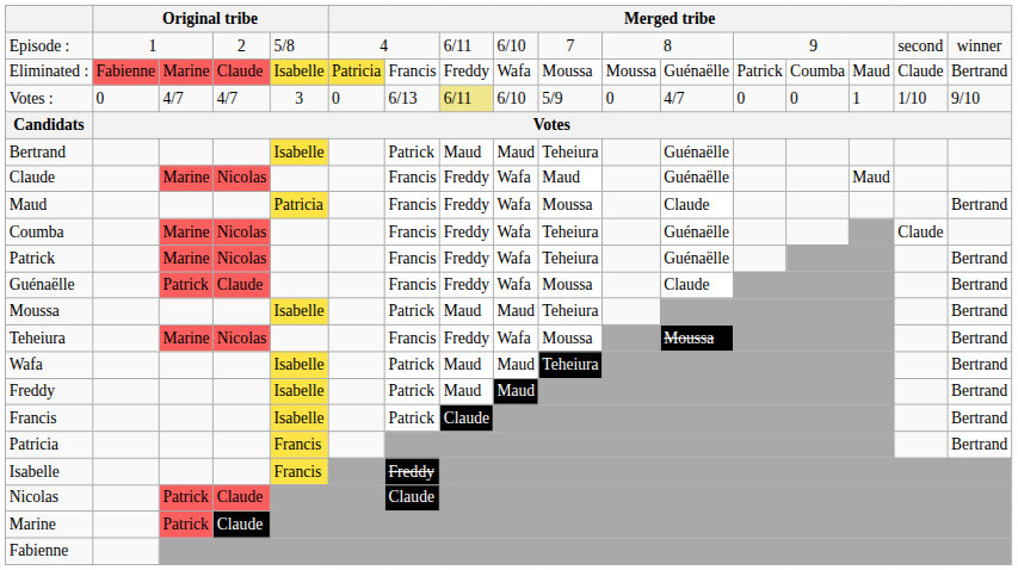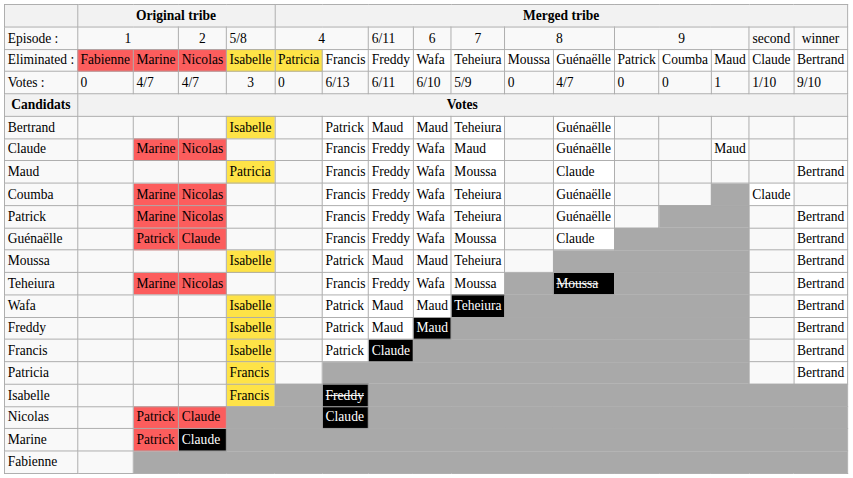 <table class="wikitable" style="font-size:90%;">
 <tr>
 <th></th>
 <th colspan=4 align=center>Original tribe</th>
 <th colspan=50 align=center>Merged tribe</th>
 </tr>
 <tr>
 <td>Episode :</td>
 <td colspan=2 align="center">1</td>
 <td align="center">2</td>
 <td>5/8</td>
 <td colspan=2 align="center">4</td>
 <td>6/11</td>
-<td>6/10</td>
+<td align="center">6</td>
 <td align="center">7</td>
 <td colspan=2 align="center">8</td>
 <td colspan=3 align="center">9</td>
 <td align="center">second</td>
 <td align="center">winner</td>
 </tr>
 <tr>
 <td>Eliminated :</td>
 <td bgcolor="#FC5D5D">Fabienne</td>
 <td bgcolor="#FC5D5D">Marine</td>
-<td bgcolor="#FC5D5D">Claude</td>
+<td bgcolor="#FC5D5D">Nicolas</td>
 <td bgcolor="#FEE347">Isabelle</td>
 <td bgcolor="#FEE347">Patricia</td>
 <td bgcolor="white">Francis</td>
 <td bgcolor="white">Freddy</td>
 <td bgcolor="white">Wafa</td>
-<td bgcolor="white">Moussa</td>
+<td bgcolor="white">Teheiura</td>
 <td bgcolor="white">Moussa</td>
 <td bgcolor="white">Guénaëlle</td>
 <td bgcolor="white">Patrick</td>
 <td bgcolor="white">Coumba</td>
 <td bgcolor="white">Maud</td>
 <td bgcolor="white">Claude</td>
 <td bgcolor="white">Bertrand</td>
 </tr>
 <tr>
 <td>Votes :</td>
 <td>0 </td>
 <td>4/7</td>
 <td>4/7</td>
 <td align="center">3</td>
 <td>0 </td>
 <td>6/13</td>
-<td style="background: khaki;">6/11</td>
+<td>6/11</td>
 <td>6/10</td>
 <td>5/9</td>
 <td>0 </td>
 <td>4/7</td>
 <td>0</td>
 <td>0</td>
 <td>1</td>
 <td>1/10</td>
 <td>9/10</td>
 </tr>
 <tr>
 <th>Candidats</th>
 <th colspan="50" align="center">Votes</th>
 </tr>
 <tr>
 <td>Bertrand</td>
 <td></td>
 <td></td>
 <td></td>
 <td bgcolor="#FEE347">Isabelle</td>
 <td></td>
 <td bgcolor="white">Patrick</td>
 <td bgcolor="white">Maud</td>
 <td bgcolor="white">Maud</td>
 <td bgcolor="white">Teheiura</td>
 <td></td>
 <td bgcolor="white">Guénaëlle</td>
 <td></td>
 <td></td>
 <td></td>
 <td></td>
 <td></td>
 </tr>
 <tr>
 <td>Claude</td>
 <td></td>
 <td bgcolor="#FC5D5D">Marine</td>
 <td bgcolor="#FC5D5D">Nicolas</td>
 <td></td>
 <td></td>
 <td bgcolor="white">Francis</td>
 <td bgcolor="white">Freddy</td>
 <td bgcolor="white">Wafa</td>
 <td bgcolor="white">Maud</td>
 <td></td>
 <td bgcolor="white">Guénaëlle</td>
 <td></td>
 <td></td>
 <td bgcolor="white">Maud</td>
 <td></td>
 <td></td>
 </tr>
 <tr>
 <td>Maud</td>
 <td></td>
 <td></td>
 <td></td>
 <td bgcolor="#FEE347">Patricia</td>
 <td></td>
 <td bgcolor="white">Francis</td>
 <td bgcolor="white">Freddy</td>
 <td bgcolor="white">Wafa</td>
 <td bgcolor="white">Moussa</td>
 <td></td>
 <td bgcolor="white">Claude</td>
 <td></td>
 <td></td>
 <td></td>
 <td></td>
 <td bgcolor="white">Bertrand</td>
 </tr>
 <tr>
 <td>Coumba</td>
 <td></td>
 <td bgcolor="#FC5D5D">Marine</td>
 <td bgcolor="#FC5D5D">Nicolas</td>
 <td></td>
 <td></td>
 <td bgcolor="white">Francis</td>
 <td bgcolor="white">Freddy</td>
 <td bgcolor="white">Wafa</td>
 <td bgcolor="white">Teheiura</td>
 <td></td>
 <td bgcolor="white">Guénaëlle</td>
 <td></td>
 <td></td>
 <td bgcolor="darkgray" colspan="1"></td>
 <td bgcolor="white">Claude</td>
 <td></td>
 </tr>
 <tr>
 <td>Patrick</td>
 <td></td>
 <td bgcolor="#FC5D5D">Marine</td>
 <td bgcolor="#FC5D5D">Nicolas</td>
 <td></td>
 <td></td>
 <td bgcolor="white">Francis</td>
 <td bgcolor="white">Freddy</td>
 <td bgcolor="white">Wafa</td>
 <td bgcolor="white">Teheiura</td>
 <td></td>
 <td bgcolor="white">Guénaëlle</td>
 <td></td>
 <td bgcolor="darkgray" colspan="2"></td>
 <td></td>
 <td bgcolor="white">Bertrand</td>
 </tr>
 <tr>
 <td>Guénaëlle</td>
 <td></td>
 <td bgcolor="#FC5D5D">Patrick</td>
 <td bgcolor="#FC5D5D">Claude</td>
 <td></td>
 <td></td>
 <td bgcolor="white">Francis</td>
 <td bgcolor="white">Freddy</td>
 <td bgcolor="white">Wafa</td>
 <td bgcolor="white">Moussa</td>
 <td></td>
 <td bgcolor="white">Claude</td>
 <td bgcolor="darkgray" colspan="3"></td>
 <td></td>
 <td bgcolor="white">Bertrand</td>
 </tr>
 <tr>
 <td>Moussa</td>
 <td></td>
 <td></td>
 <td></td>
 <td bgcolor="#FEE347">Isabelle</td>
 <td></td>
 <td bgcolor="white">Patrick</td>
 <td bgcolor="white">Maud</td>
 <td bgcolor="white">Maud</td>
 <td bgcolor="white">Teheiura</td>
 <td></td>
 <td bgcolor="darkgray" colspan="4"></td>
 <td></td>
 <td bgcolor="white">Bertrand</td>
 </tr>
 <tr>
 <td>Teheiura</td>
 <td></td>
 <td bgcolor="#FC5D5D">Marine</td>
 <td bgcolor="#FC5D5D">Nicolas</td>
 <td></td>
 <td></td>
 <td bgcolor="white">Francis</td>
 <td bgcolor="white">Freddy</td>
 <td bgcolor="white">Wafa</td>
 <td bgcolor="white">Moussa</td>
 <td bgcolor="darkgray" colspan="1"></td>
 <td bgcolor="#000000" style="color:white;"><s>Moussa</s></td>
 <td bgcolor="darkgray" colspan="3"></td>
 <td></td>
 <td bgcolor="white">Bertrand</td>
 </tr>
 <tr>
 <td>Wafa</td>
 <td></td>
 <td></td>
 <td></td>
 <td bgcolor="#FEE347">Isabelle</td>
 <td></td>
 <td bgcolor="white">Patrick</td>
 <td bgcolor="white">Maud</td>
 <td bgcolor="white">Maud</td>
 <td bgcolor="#000000" style="color:white;">Teheiura</td>
 <td bgcolor="darkgray" colspan="5"></td>
 <td></td>
 <td bgcolor="white">Bertrand</td>
 </tr>
 <tr>
 <td>Freddy</td>
 <td></td>
 <td></td>
 <td></td>
 <td bgcolor="#FEE347">Isabelle</td>
 <td></td>
 <td bgcolor="white">Patrick</td>
 <td bgcolor="white">Maud</td>
 <td bgcolor="#000000" style="color:white;">Maud</td>
 <td bgcolor="darkgray" colspan="6"></td>
 <td></td>
 <td bgcolor="white">Bertrand</td>
 </tr>
 <tr>
 <td>Francis</td>
 <td></td>
 <td></td>
 <td></td>
 <td bgcolor="#FEE347">Isabelle</td>
 <td></td>
 <td bgcolor="white">Patrick</td>
 <td bgcolor="#000000" style="color:white;">Claude</td>
 <td bgcolor="darkgray" colspan="7"></td>
 <td></td>
 <td bgcolor="white">Bertrand</td>
 </tr>
 <tr>
 <td>Patricia</td>
 <td></td>
 <td></td>
 <td></td>
 <td bgcolor="#FEE347">Francis</td>
 <td></td>
 <td bgcolor="darkgray" colspan="9"></td>
 <td></td>
 <td bgcolor="white">Bertrand</td>
 </tr>
 <tr>
 <td>Isabelle</td>
 <td></td>
 <td></td>
 <td></td>
 <td bgcolor="#FEE347">Francis</td>
 <td bgcolor="darkgray" colspan="1"></td>
 <td bgcolor="#000000" style="color:white;"><s>Freddy</s></td>
 <td bgcolor="darkgray" colspan="50"></td>
 </tr>
 <tr>
 <td>Nicolas</td>
 <td></td>
 <td bgcolor="#FC5D5D">Patrick</td>
 <td bgcolor="#FC5D5D">Claude</td>
 <td bgcolor="darkgray" colspan="2"></td>
 <td bgcolor="#000000" style="color:white;">Claude</td>
 <td bgcolor="darkgray" colspan="50"></td>
 </tr>
 <tr>
 <td>Marine</td>
 <td></td>
 <td bgcolor="#FC5D5D">Patrick</td>
 <td bgcolor="#000000" style="color:white;">Claude</td>
 <td bgcolor="darkgray" colspan="50"></td>
 </tr>
 <tr>
 <td>Fabienne</td>
 <td></td>
 <td bgcolor="darkgray" colspan="50"></td>
 </tr>
 </table>
